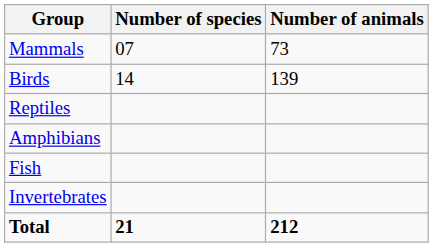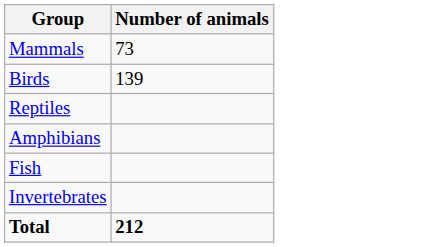 <table class="wikitable sortable">
 <tr>
 <th>Group</th>
-<th>Number of species</th>
 <th>Number of animals</th>
 </tr>
 <tr>
 <td><a href='#'>Mammals</a></td>
-<td>07</td>
 <td>73</td>
 </tr>
 <tr>
 <td><a href='#'>Birds</a></td>
-<td>14</td>
 <td>139</td>
 </tr>
 <tr>
 <td><a href='#'>Reptiles</a></td>
 <td></td>
-<td></td>
 </tr>
 <tr>
 <td><a href='#'>Amphibians</a></td>
-<td></td>
 <td></td>
 </tr>
 <tr>
 <td><a href='#'>Fish</a></td>
 <td></td>
-<td></td>
 </tr>
 <tr>
 <td><a href='#'>Invertebrates</a></td>
 <td></td>
-<td></td>
 </tr>
 <tr class="sortbottom">
 <td><strong>Total</strong></td>
-<td><strong>21</strong></td>
 <td><strong>212</strong></td>
 </tr>
 </table>
